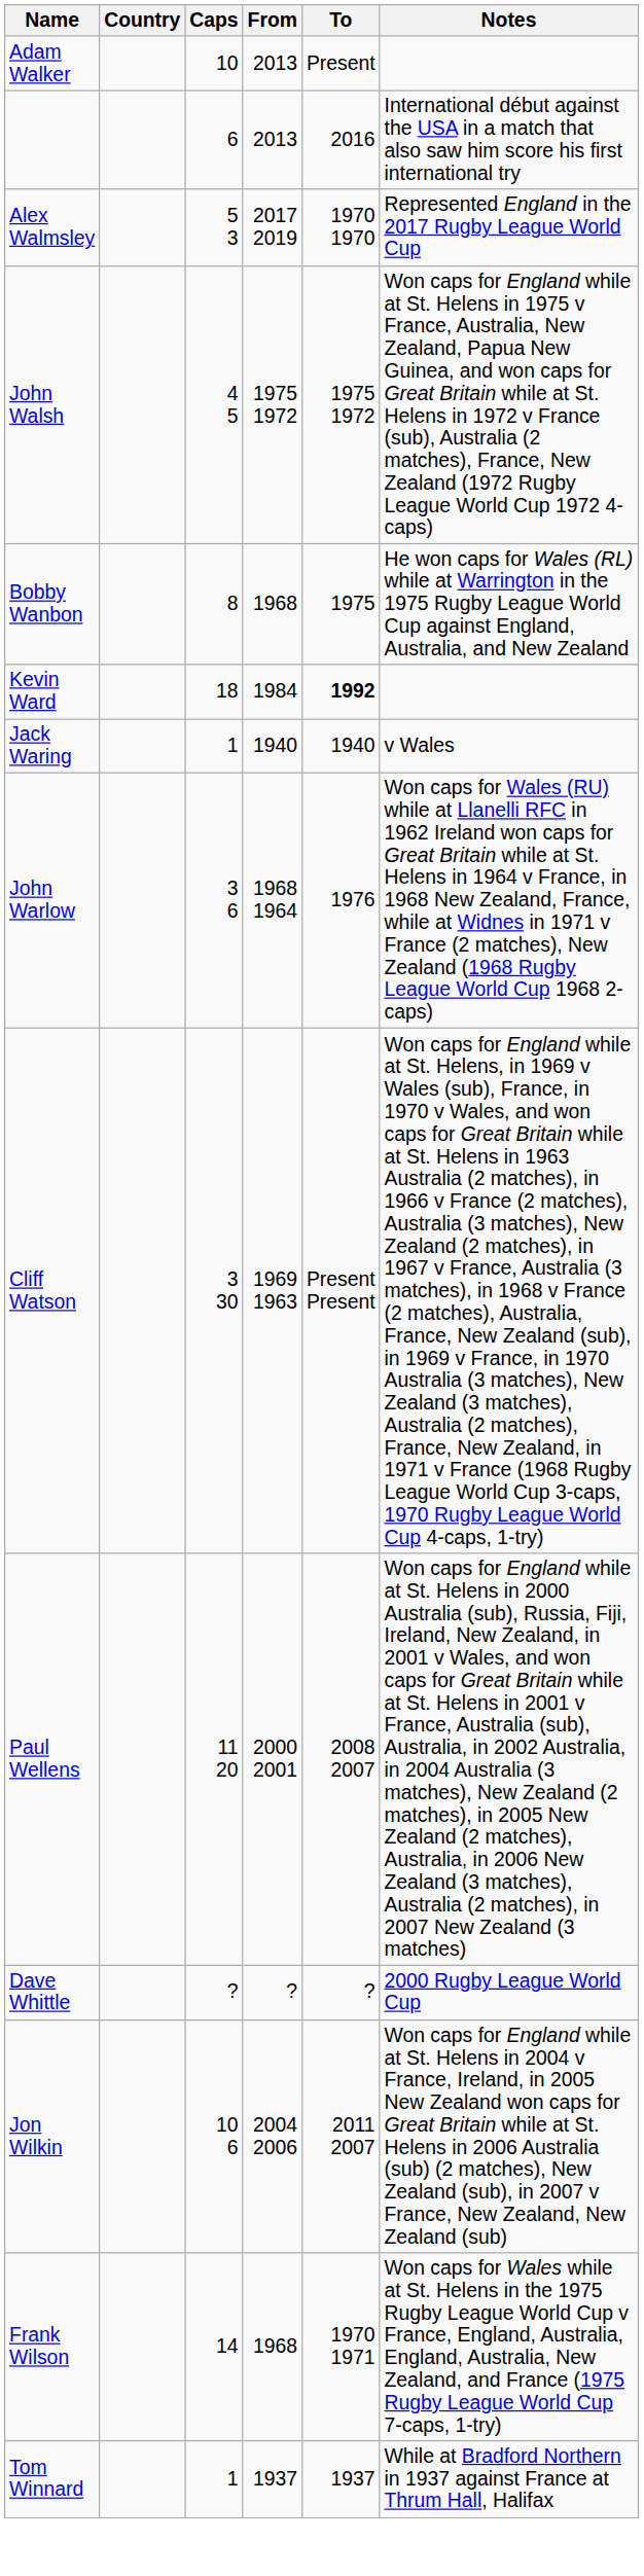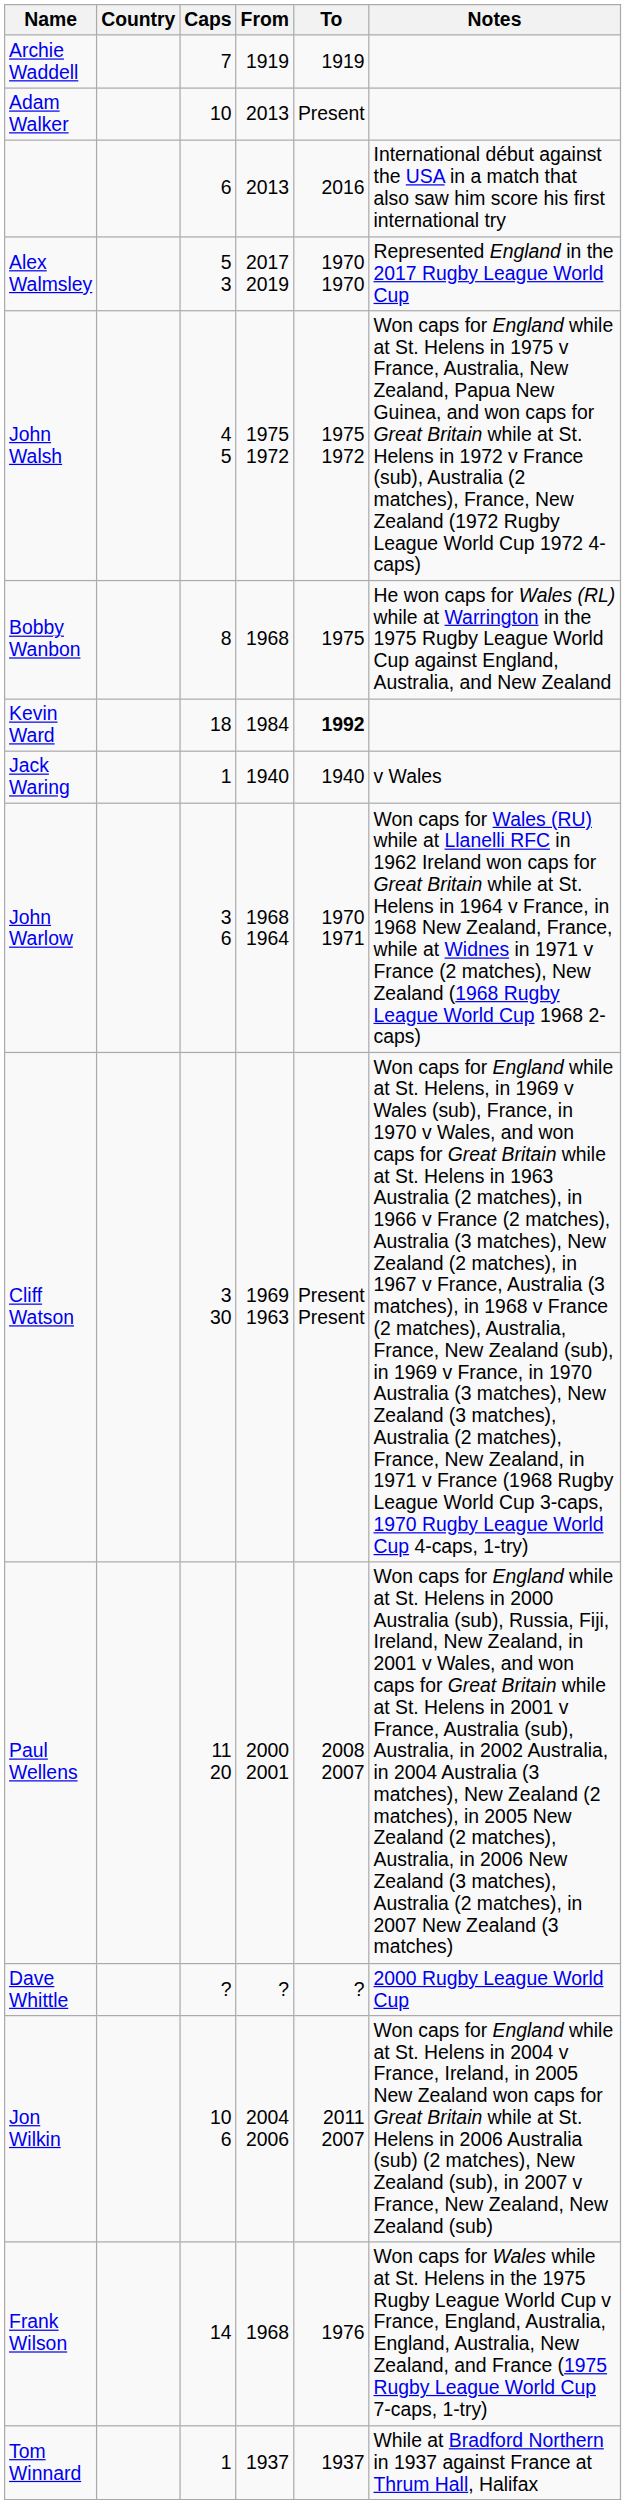 <table class="wikitable">
 <tr>
 <th width="60px">Name</th>
 <th width="30px">Country</th>
 <th width="30px">Caps</th>
 <th width="30px">From</th>
 <th width="30px">To</th>
 <th width="200px">Notes</th>
+</tr>
+<tr>
+<td align="left"><a href='#'>Archie Waddell</a></td>
+<td align="left"></td>
+<td align="right">7</td>
+<td align="right">1919</td>
+<td align="right">1919</td>
+<td align="left"></td>
 </tr>
 <tr>
 <td align="left"><a href='#'>Adam Walker</a></td>
 <td align="left"></td>
 <td align="right">10</td>
 <td align="right">2013</td>
 <td align="right">Present</td>
 <td align="left"></td>
 </tr>
 <tr>
 <td align="left"></td>
 <td align="left"></td>
 <td align="right">6</td>
 <td align="right">2013</td>
 <td align="right">2016</td>
 <td align="left">International début against the <a href='#'>USA</a> in a match that also saw him score his first international try</td>
 </tr>
 <tr>
 <td align="left"><a href='#'>Alex Walmsley</a></td>
 <td align="left"><br></td>
 <td align="right">5<br>3</td>
 <td align="right">2017<br>2019</td>
 <td align="right">1970<br>1970</td>
 <td align="left">Represented <em>England</em> in the <a href='#'>2017 Rugby League World Cup</a></td>
 </tr>
 <tr>
 <td align="left"><a href='#'>John Walsh</a></td>
 <td align="left"><br></td>
 <td align="right">4<br>5</td>
 <td align="right">1975<br>1972</td>
 <td align="right">1975<br>1972</td>
 <td align="left">Won caps for <em>England</em> while at St. Helens in 1975 v France, Australia, New Zealand, Papua New Guinea, and won caps for <em>Great Britain</em> while at St. Helens in 1972 v France (sub), Australia (2 matches), France, New Zealand (1972 Rugby League World Cup 1972 4-caps)</td>
 </tr>
 <tr>
 <td align="left"><a href='#'>Bobby Wanbon</a></td>
 <td align="left"></td>
 <td align="right">8</td>
 <td align="right">1968</td>
 <td align="right">1975</td>
 <td align="left">He won caps for <em>Wales (RL)</em> while at <a href='#'>Warrington</a> in the 1975 Rugby League World Cup against England, Australia, and New Zealand</td>
 </tr>
 <tr>
 <td align="left"><a href='#'>Kevin Ward</a></td>
 <td align="left"></td>
 <td align="right">18</td>
 <td align="right">1984</td>
 <td align="right"><strong>1992</strong></td>
 <td align="left"></td>
 </tr>
 <tr>
 <td align="left"><a href='#'>Jack Waring</a></td>
 <td align="left"></td>
 <td align="right">1</td>
 <td align="right">1940</td>
 <td align="right">1940</td>
 <td align="left">v Wales</td>
 </tr>
 <tr>
 <td align="left"><a href='#'>John Warlow</a></td>
 <td align="left"><br></td>
 <td align="right">3<br>6</td>
 <td align="right">1968<br>1964</td>
-<td align="right">1976</td>
+<td align="right">1970<br>1971</td>
 <td align="left">Won caps for <a href='#'>Wales (RU)</a> while at <a href='#'>Llanelli RFC</a> in 1962 Ireland won caps for <em>Great Britain</em> while at St. Helens in 1964 v France, in 1968 New Zealand, France, while at <a href='#'>Widnes</a> in 1971 v France (2 matches), New Zealand (<a href='#'>1968 Rugby League World Cup</a> 1968 2-caps)</td>
 </tr>
 <tr>
 <td align="left"><a href='#'>Cliff Watson</a></td>
 <td align="left"><br></td>
 <td align="right">3<br>30</td>
 <td align="right">1969<br>1963</td>
 <td align="right">Present<br>Present</td>
 <td align="left">Won caps for <em>England</em> while at St. Helens, in 1969 v Wales (sub), France, in 1970 v Wales, and won caps for <em>Great Britain</em> while at St. Helens in 1963 Australia (2 matches), in 1966 v France (2 matches), Australia (3 matches), New Zealand (2 matches), in 1967 v France, Australia (3 matches), in 1968 v France (2 matches), Australia, France, New Zealand (sub), in 1969 v France, in 1970 Australia (3 matches), New Zealand (3 matches), Australia (2 matches), France, New Zealand, in 1971 v France (1968 Rugby League World Cup 3-caps, <a href='#'>1970 Rugby League World Cup</a> 4-caps, 1-try)</td>
 </tr>
 <tr>
 <td align="left"><a href='#'>Paul Wellens</a></td>
 <td align="left"><br></td>
 <td align="right">11<br>20</td>
 <td align="right">2000<br>2001</td>
 <td align="right">2008<br>2007</td>
 <td align="left">Won caps for <em>England</em> while at St. Helens in 2000 Australia (sub), Russia, Fiji, Ireland, New Zealand, in 2001 v Wales, and won caps for <em>Great Britain</em> while at St. Helens in 2001 v France, Australia (sub), Australia, in 2002 Australia, in 2004 Australia (3 matches), New Zealand (2 matches), in 2005 New Zealand (2 matches), Australia, in 2006 New Zealand (3 matches), Australia (2 matches), in 2007 New Zealand (3 matches)</td>
 </tr>
 <tr>
 <td align="left"><a href='#'>Dave Whittle</a></td>
 <td align="left"></td>
 <td align="right">?</td>
 <td align="right">?</td>
 <td align="right">?</td>
 <td align="left"><a href='#'>2000 Rugby League World Cup</a></td>
 </tr>
 <tr>
 <td align="left"><a href='#'>Jon Wilkin</a></td>
 <td align="left"><br></td>
 <td align="right">10<br>6</td>
 <td align="right">2004<br>2006</td>
 <td align="right">2011<br>2007</td>
 <td align="left">Won caps for <em>England</em> while at St. Helens in 2004 v France, Ireland, in 2005 New Zealand won caps for <em>Great Britain</em> while at St. Helens in 2006 Australia (sub) (2 matches), New Zealand (sub), in 2007 v France, New Zealand, New Zealand (sub)</td>
 </tr>
 <tr>
 <td align="left"><a href='#'>Frank Wilson</a></td>
 <td align="left"></td>
 <td align="right">14</td>
 <td align="right">1968</td>
-<td align="right">1970<br>1971</td>
+<td align="right">1976</td>
 <td align="left">Won caps for <em>Wales</em> while at St. Helens in the 1975 Rugby League World Cup v France, England, Australia, England, Australia, New Zealand, and France (<a href='#'>1975 Rugby League World Cup</a> 7-caps, 1-try)</td>
 </tr>
 <tr>
 <td align="left"><a href='#'>Tom Winnard</a></td>
 <td align="left"></td>
 <td align="right">1</td>
 <td align="right">1937</td>
 <td align="right">1937</td>
 <td align="left">While at <a href='#'>Bradford Northern</a> in 1937 against France at <a href='#'>Thrum Hall</a>, Halifax</td>
 </tr>
 <tr>
 </tr>
 </table>
